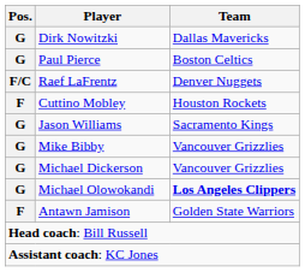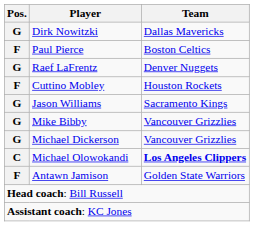 <table class="wikitable">
 <tr>
 <th>Pos.</th>
 <th style="width:150px;">Player</th>
 <th width=145>Team</th>
 </tr>
 <tr>
 <th>G</th>
 <td><a href='#'>Dirk Nowitzki</a></td>
 <td><a href='#'>Dallas Mavericks</a></td>
 </tr>
 <tr>
-<th>G</th>
+<th>F</th>
 <td><a href='#'>Paul Pierce</a></td>
 <td><a href='#'>Boston Celtics</a></td>
 </tr>
 <tr>
-<th>F/C</th>
+<th>G</th>
 <td><a href='#'>Raef LaFrentz</a></td>
 <td><a href='#'>Denver Nuggets</a></td>
 </tr>
 <tr>
 <th>F</th>
 <td><a href='#'>Cuttino Mobley</a></td>
 <td><a href='#'>Houston Rockets</a></td>
 </tr>
 <tr>
 <th>G</th>
 <td><a href='#'>Jason Williams</a></td>
 <td><a href='#'>Sacramento Kings</a></td>
 </tr>
 <tr>
 <th>G</th>
 <td><a href='#'>Mike Bibby</a></td>
 <td><a href='#'>Vancouver Grizzlies</a></td>
 </tr>
 <tr>
 <th>G</th>
 <td><a href='#'>Michael Dickerson</a></td>
 <td><a href='#'>Vancouver Grizzlies</a></td>
 </tr>
 <tr>
-<th>G</th>
+<th>C</th>
 <td><a href='#'>Michael Olowokandi</a></td>
 <td><strong><a href='#'>Los Angeles Clippers</a></strong></td>
 </tr>
 <tr>
 <th>F</th>
 <td><a href='#'>Antawn Jamison</a></td>
 <td><a href='#'>Golden State Warriors</a></td>
 </tr>
 <tr>
 <td colspan="6"><strong>Head coach</strong>: <a href='#'>Bill Russell</a></td>
 </tr>
 <tr>
 <td colspan="6"><strong>Assistant coach</strong>: <a href='#'>KC Jones</a></td>
 </tr>
 </table>
